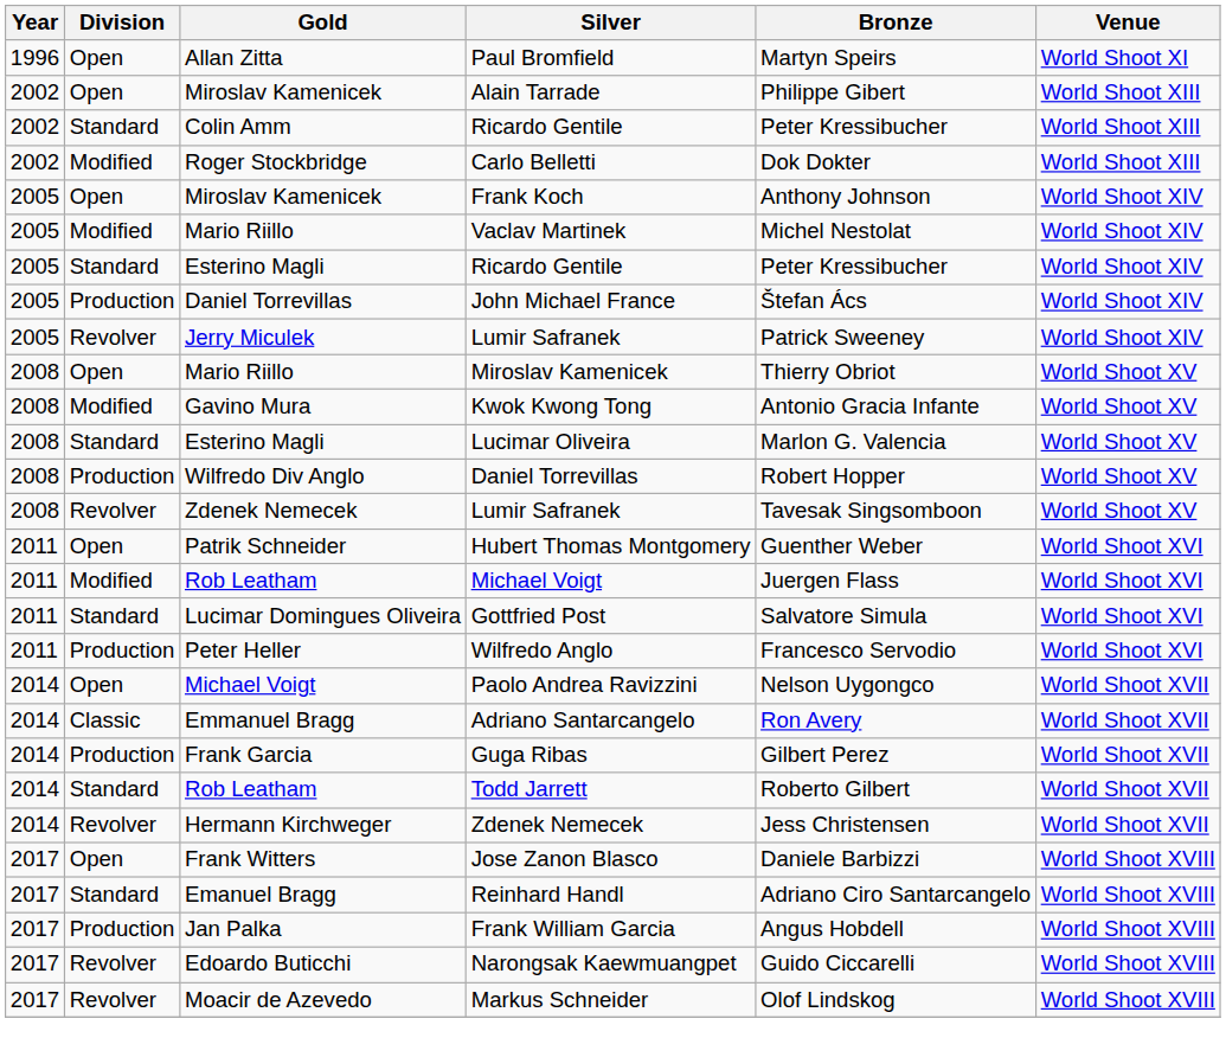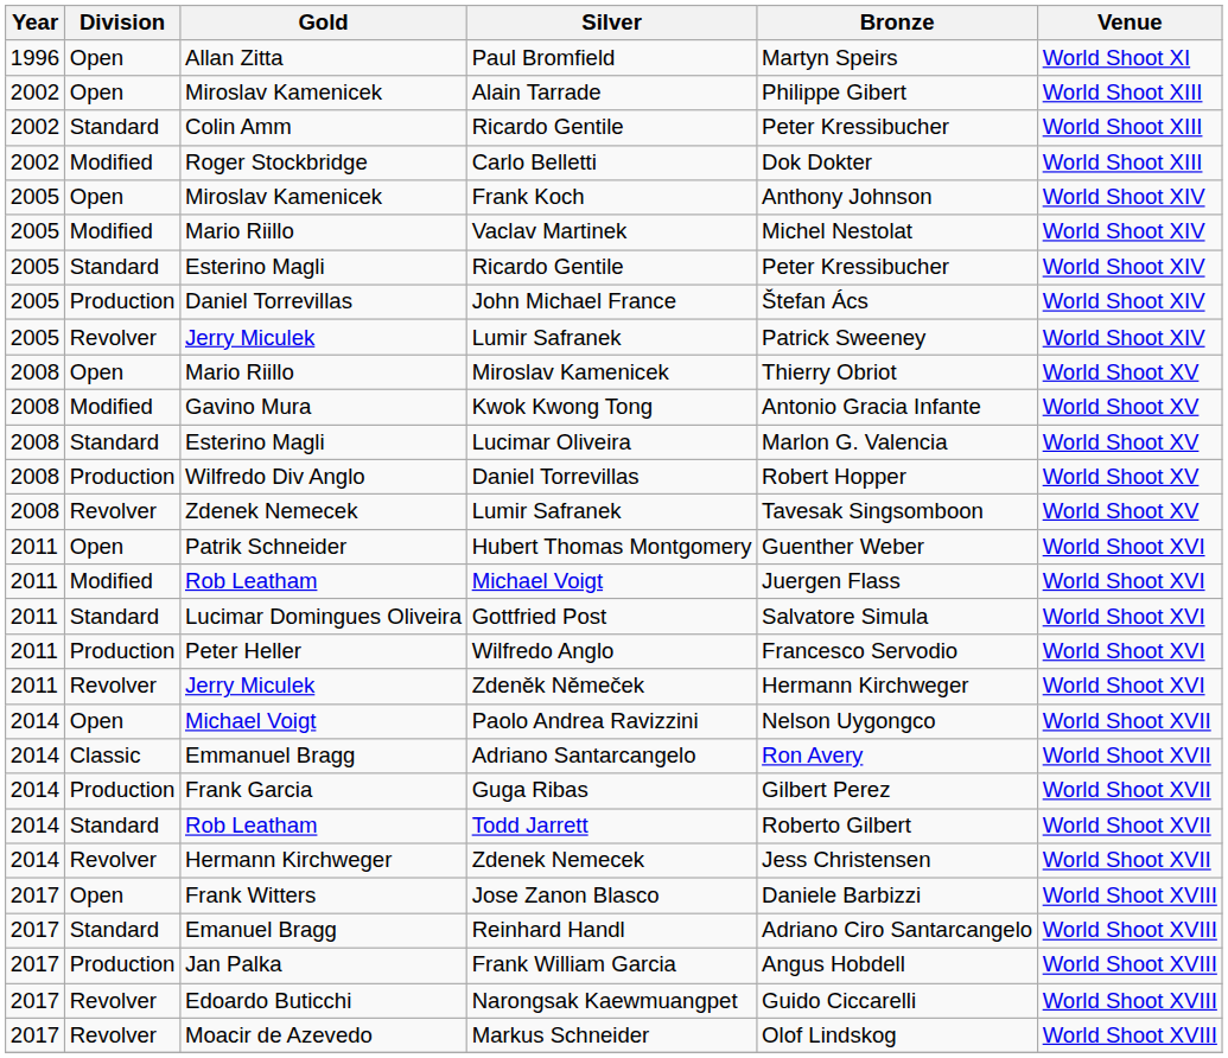 <table class="wikitable sortable" style="text-align: left;">
 <tr>
 <th>Year</th>
 <th>Division</th>
 <th> Gold</th>
 <th> Silver</th>
 <th> Bronze</th>
 <th>Venue</th>
 </tr>
 <tr>
 <td>1996</td>
 <td>Open</td>
 <td> Allan Zitta</td>
 <td> Paul Bromfield</td>
 <td> Martyn Speirs</td>
 <td><a href='#'>World Shoot XI</a></td>
 </tr>
 <tr>
 <td>2002</td>
 <td>Open</td>
 <td> Miroslav Kamenicek</td>
 <td> Alain Tarrade</td>
 <td> Philippe Gibert</td>
 <td><a href='#'>World Shoot XIII</a></td>
 </tr>
 <tr>
 <td>2002</td>
 <td>Standard</td>
 <td> Colin Amm</td>
 <td> Ricardo Gentile</td>
 <td> Peter Kressibucher</td>
 <td><a href='#'>World Shoot XIII</a></td>
 </tr>
 <tr>
 <td>2002</td>
 <td>Modified</td>
 <td> Roger Stockbridge</td>
 <td> Carlo Belletti</td>
 <td> Dok Dokter</td>
 <td><a href='#'>World Shoot XIII</a></td>
 </tr>
 <tr>
 <td>2005</td>
 <td>Open</td>
 <td> Miroslav Kamenicek</td>
 <td> Frank Koch</td>
 <td> Anthony Johnson</td>
 <td><a href='#'>World Shoot XIV</a></td>
 </tr>
 <tr>
 <td>2005</td>
 <td>Modified</td>
 <td> Mario Riillo</td>
 <td> Vaclav Martinek</td>
 <td> Michel Nestolat</td>
 <td><a href='#'>World Shoot XIV</a></td>
 </tr>
 <tr>
 <td>2005</td>
 <td>Standard</td>
 <td> Esterino Magli</td>
 <td> Ricardo Gentile</td>
 <td> Peter Kressibucher</td>
 <td><a href='#'>World Shoot XIV</a></td>
 </tr>
 <tr>
 <td>2005</td>
 <td>Production</td>
 <td> Daniel Torrevillas</td>
 <td> John Michael France</td>
 <td> Štefan Ács</td>
 <td><a href='#'>World Shoot XIV</a></td>
 </tr>
 <tr>
 <td>2005</td>
 <td>Revolver</td>
 <td> <a href='#'>Jerry Miculek</a></td>
 <td> Lumir Safranek</td>
 <td> Patrick Sweeney</td>
 <td><a href='#'>World Shoot XIV</a></td>
 </tr>
 <tr>
 <td>2008</td>
 <td>Open</td>
 <td> Mario Riillo</td>
 <td> Miroslav Kamenicek</td>
 <td> Thierry Obriot</td>
 <td><a href='#'>World Shoot XV</a></td>
 </tr>
 <tr>
 <td>2008</td>
 <td>Modified</td>
 <td> Gavino Mura</td>
 <td> Kwok Kwong Tong</td>
 <td> Antonio Gracia Infante</td>
 <td><a href='#'>World Shoot XV</a></td>
 </tr>
 <tr>
 <td>2008</td>
 <td>Standard</td>
 <td> Esterino Magli</td>
 <td> Lucimar Oliveira</td>
 <td> Marlon G. Valencia</td>
 <td><a href='#'>World Shoot XV</a></td>
 </tr>
 <tr>
 <td>2008</td>
 <td>Production</td>
 <td> Wilfredo Div Anglo</td>
 <td> Daniel Torrevillas</td>
 <td> Robert Hopper</td>
 <td><a href='#'>World Shoot XV</a></td>
 </tr>
 <tr>
 <td>2008</td>
 <td>Revolver</td>
 <td> Zdenek Nemecek</td>
 <td> Lumir Safranek</td>
 <td> Tavesak Singsomboon</td>
 <td><a href='#'>World Shoot XV</a></td>
 </tr>
 <tr>
 <td>2011</td>
 <td>Open</td>
 <td> Patrik Schneider</td>
 <td> Hubert Thomas Montgomery</td>
 <td> Guenther Weber</td>
 <td><a href='#'>World Shoot XVI</a></td>
 </tr>
 <tr>
 <td>2011</td>
 <td>Modified</td>
 <td> <a href='#'>Rob Leatham</a></td>
 <td> <a href='#'>Michael Voigt</a></td>
 <td> Juergen Flass</td>
 <td><a href='#'>World Shoot XVI</a></td>
 </tr>
 <tr>
 <td>2011</td>
 <td>Standard</td>
 <td> Lucimar Domingues Oliveira</td>
 <td> Gottfried Post</td>
 <td> Salvatore Simula</td>
 <td><a href='#'>World Shoot XVI</a></td>
 </tr>
 <tr>
 <td>2011</td>
 <td>Production</td>
 <td> Peter Heller</td>
 <td> Wilfredo Anglo</td>
 <td> Francesco Servodio</td>
 <td><a href='#'>World Shoot XVI</a></td>
 </tr>
 <tr>
+<td>2011</td>
+<td>Revolver</td>
+<td> <a href='#'>Jerry Miculek</a></td>
+<td> Zdeněk Němeček</td>
+<td> Hermann Kirchweger</td>
+<td><a href='#'>World Shoot XVI</a></td>
+</tr>
+<tr>
 <td>2014</td>
 <td>Open</td>
 <td> <a href='#'>Michael Voigt</a></td>
 <td> Paolo Andrea Ravizzini</td>
 <td> Nelson Uygongco</td>
 <td><a href='#'>World Shoot XVII</a></td>
 </tr>
 <tr>
 <td>2014</td>
 <td>Classic</td>
 <td> Emmanuel Bragg</td>
 <td> Adriano Santarcangelo</td>
 <td> <a href='#'>Ron Avery</a></td>
 <td><a href='#'>World Shoot XVII</a></td>
 </tr>
 <tr>
 <td>2014</td>
 <td>Production</td>
 <td> Frank Garcia</td>
 <td> Guga Ribas</td>
 <td> Gilbert Perez</td>
 <td><a href='#'>World Shoot XVII</a></td>
 </tr>
 <tr>
 <td>2014</td>
 <td>Standard</td>
 <td> <a href='#'>Rob Leatham</a></td>
 <td> <a href='#'>Todd Jarrett</a></td>
 <td> Roberto Gilbert</td>
 <td><a href='#'>World Shoot XVII</a></td>
 </tr>
 <tr>
 <td>2014</td>
 <td>Revolver</td>
 <td> Hermann Kirchweger</td>
 <td> Zdenek Nemecek</td>
 <td> Jess Christensen</td>
 <td><a href='#'>World Shoot XVII</a></td>
 </tr>
 <tr>
 <td>2017</td>
 <td>Open</td>
 <td> Frank Witters</td>
 <td> Jose Zanon Blasco</td>
 <td> Daniele Barbizzi</td>
 <td><a href='#'>World Shoot XVIII</a></td>
 </tr>
 <tr>
 <td>2017</td>
 <td>Standard</td>
 <td> Emanuel Bragg</td>
 <td> Reinhard Handl</td>
 <td> Adriano Ciro Santarcangelo</td>
 <td><a href='#'>World Shoot XVIII</a></td>
 </tr>
 <tr>
 <td>2017</td>
 <td>Production</td>
 <td> Jan Palka</td>
 <td> Frank William Garcia</td>
 <td> Angus Hobdell</td>
 <td><a href='#'>World Shoot XVIII</a></td>
 </tr>
 <tr>
 <td>2017</td>
 <td>Revolver</td>
 <td> Edoardo Buticchi</td>
 <td> Narongsak Kaewmuangpet</td>
 <td> Guido Ciccarelli</td>
 <td><a href='#'>World Shoot XVIII</a></td>
 </tr>
 <tr>
 <td>2017</td>
 <td>Revolver</td>
 <td> Moacir de Azevedo</td>
 <td> Markus Schneider</td>
 <td> Olof Lindskog</td>
 <td><a href='#'>World Shoot XVIII</a></td>
 </tr>
 <tr>
 </tr>
 </table>
